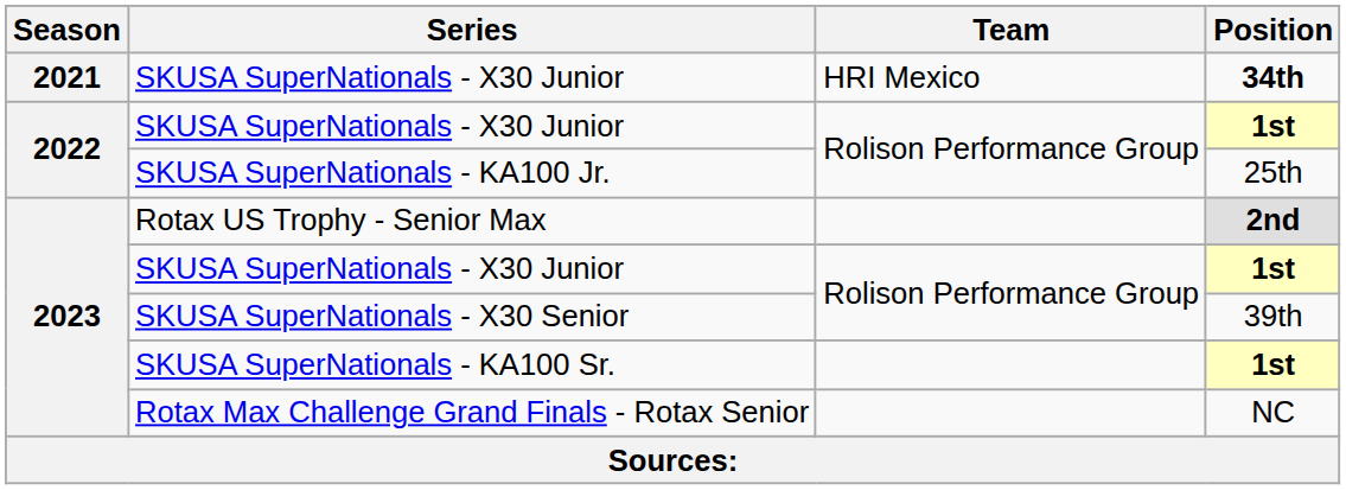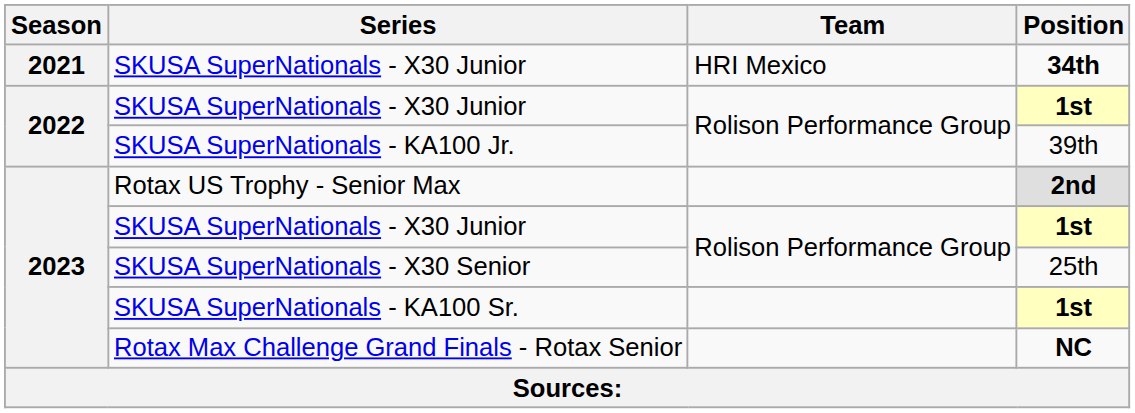 <table class="wikitable" style="font-size: 85%; text-align:center">
 <tr>
 <th>Season</th>
 <th>Series</th>
 <th>Team</th>
 <th>Position</th>
 </tr>
 <tr>
 <th>2021</th>
 <td align="left"><a href='#'>SKUSA SuperNationals</a> - X30 Junior</td>
 <td align="left">HRI Mexico</td>
 <td><strong>34th</strong></td>
 </tr>
 <tr>
 <th rowspan="2">2022</th>
 <td align="left"><a href='#'>SKUSA SuperNationals</a> - X30 Junior</td>
 <td rowspan="2"  align="left">Rolison Performance Group</td>
 <td style="background:#FFFFBF;"><strong>1st</strong></td>
 </tr>
 <tr>
 <td align="left"><a href='#'>SKUSA SuperNationals</a> - KA100 Jr.</td>
-<td>25th</td>
+<td>39th</td>
 </tr>
 <tr>
 <th rowspan="5">2023</th>
 <td align="left">Rotax US Trophy - Senior Max</td>
 <td></td>
 <td style="background:#DFDFDF;"><strong>2nd</strong></td>
 </tr>
 <tr>
 <td align="left"><a href='#'>SKUSA SuperNationals</a> - X30 Junior</td>
 <td rowspan="2"  align="left">Rolison Performance Group</td>
 <td style="background:#FFFFBF;"><strong>1st</strong></td>
 </tr>
 <tr>
 <td align="left"><a href='#'>SKUSA SuperNationals</a> - X30 Senior</td>
-<td>39th</td>
+<td>25th</td>
 </tr>
 <tr>
 <td align="left"><a href='#'>SKUSA SuperNationals</a> - KA100 Sr.</td>
 <td></td>
 <td style="background:#FFFFBF;"><strong>1st</strong></td>
 </tr>
 <tr>
 <td align="left"><a href='#'>Rotax Max Challenge Grand Finals</a> - Rotax Senior</td>
 <td></td>
-<td>NC</td>
+<td><strong>NC</strong></td>
 </tr>
 <tr>
 <th colspan="4">Sources:</th>
 </tr>
 </table>
